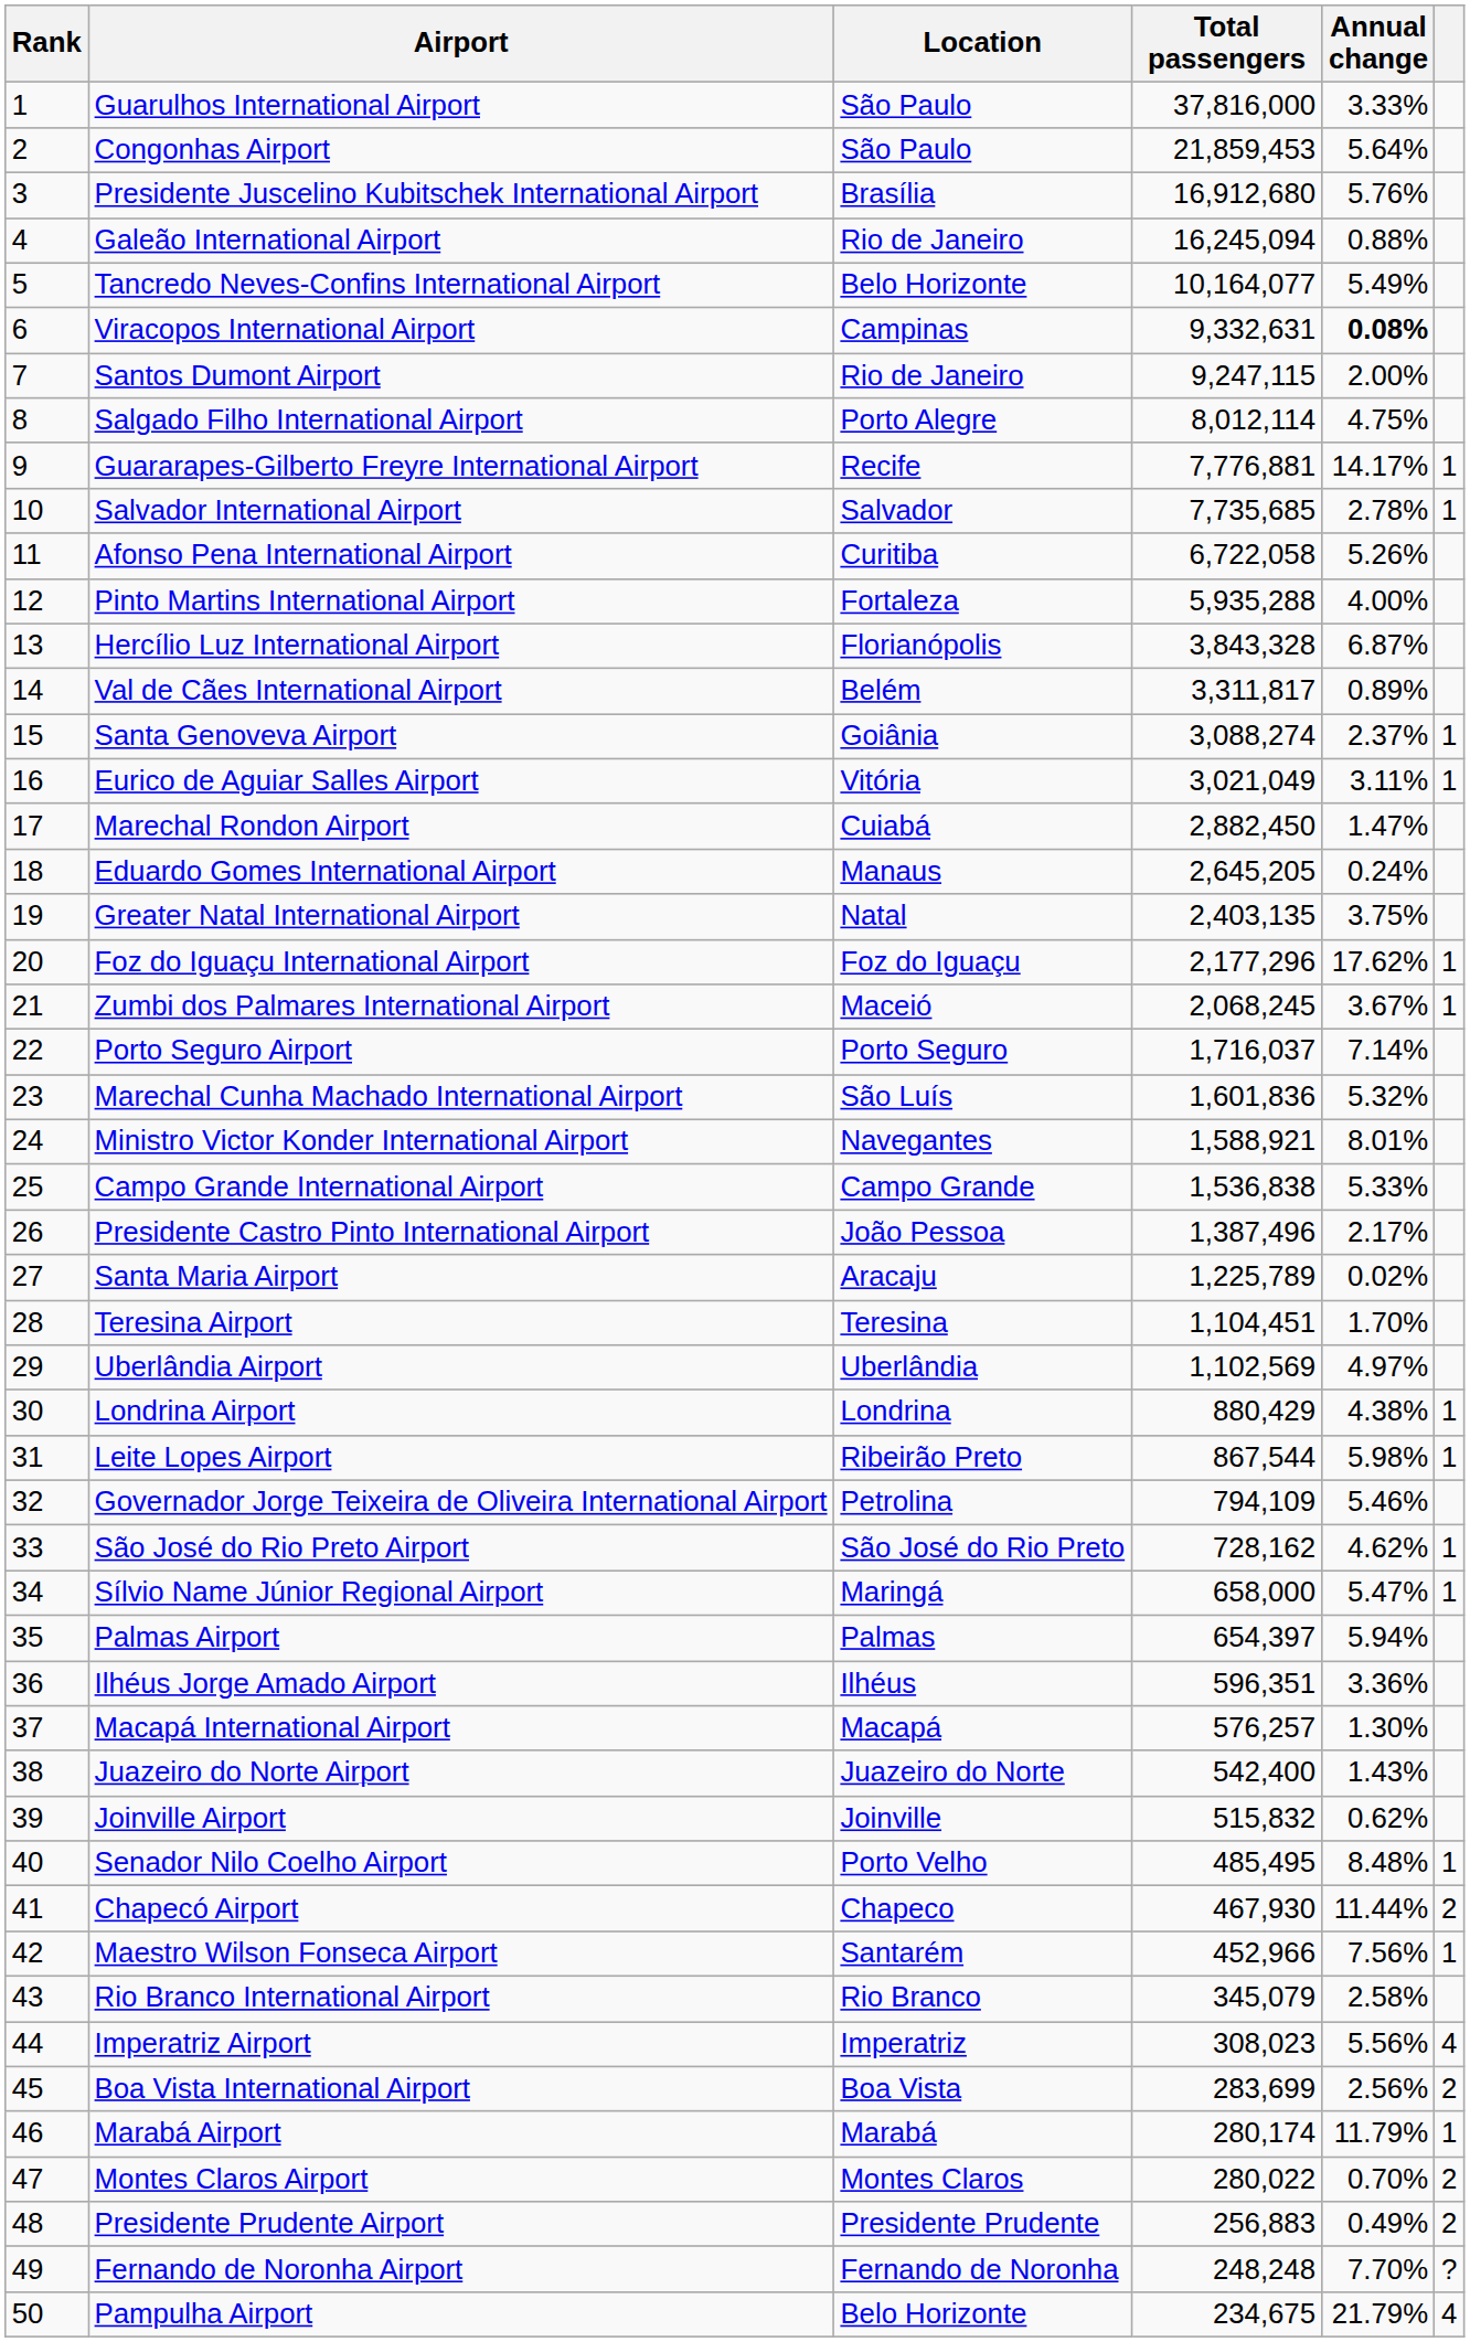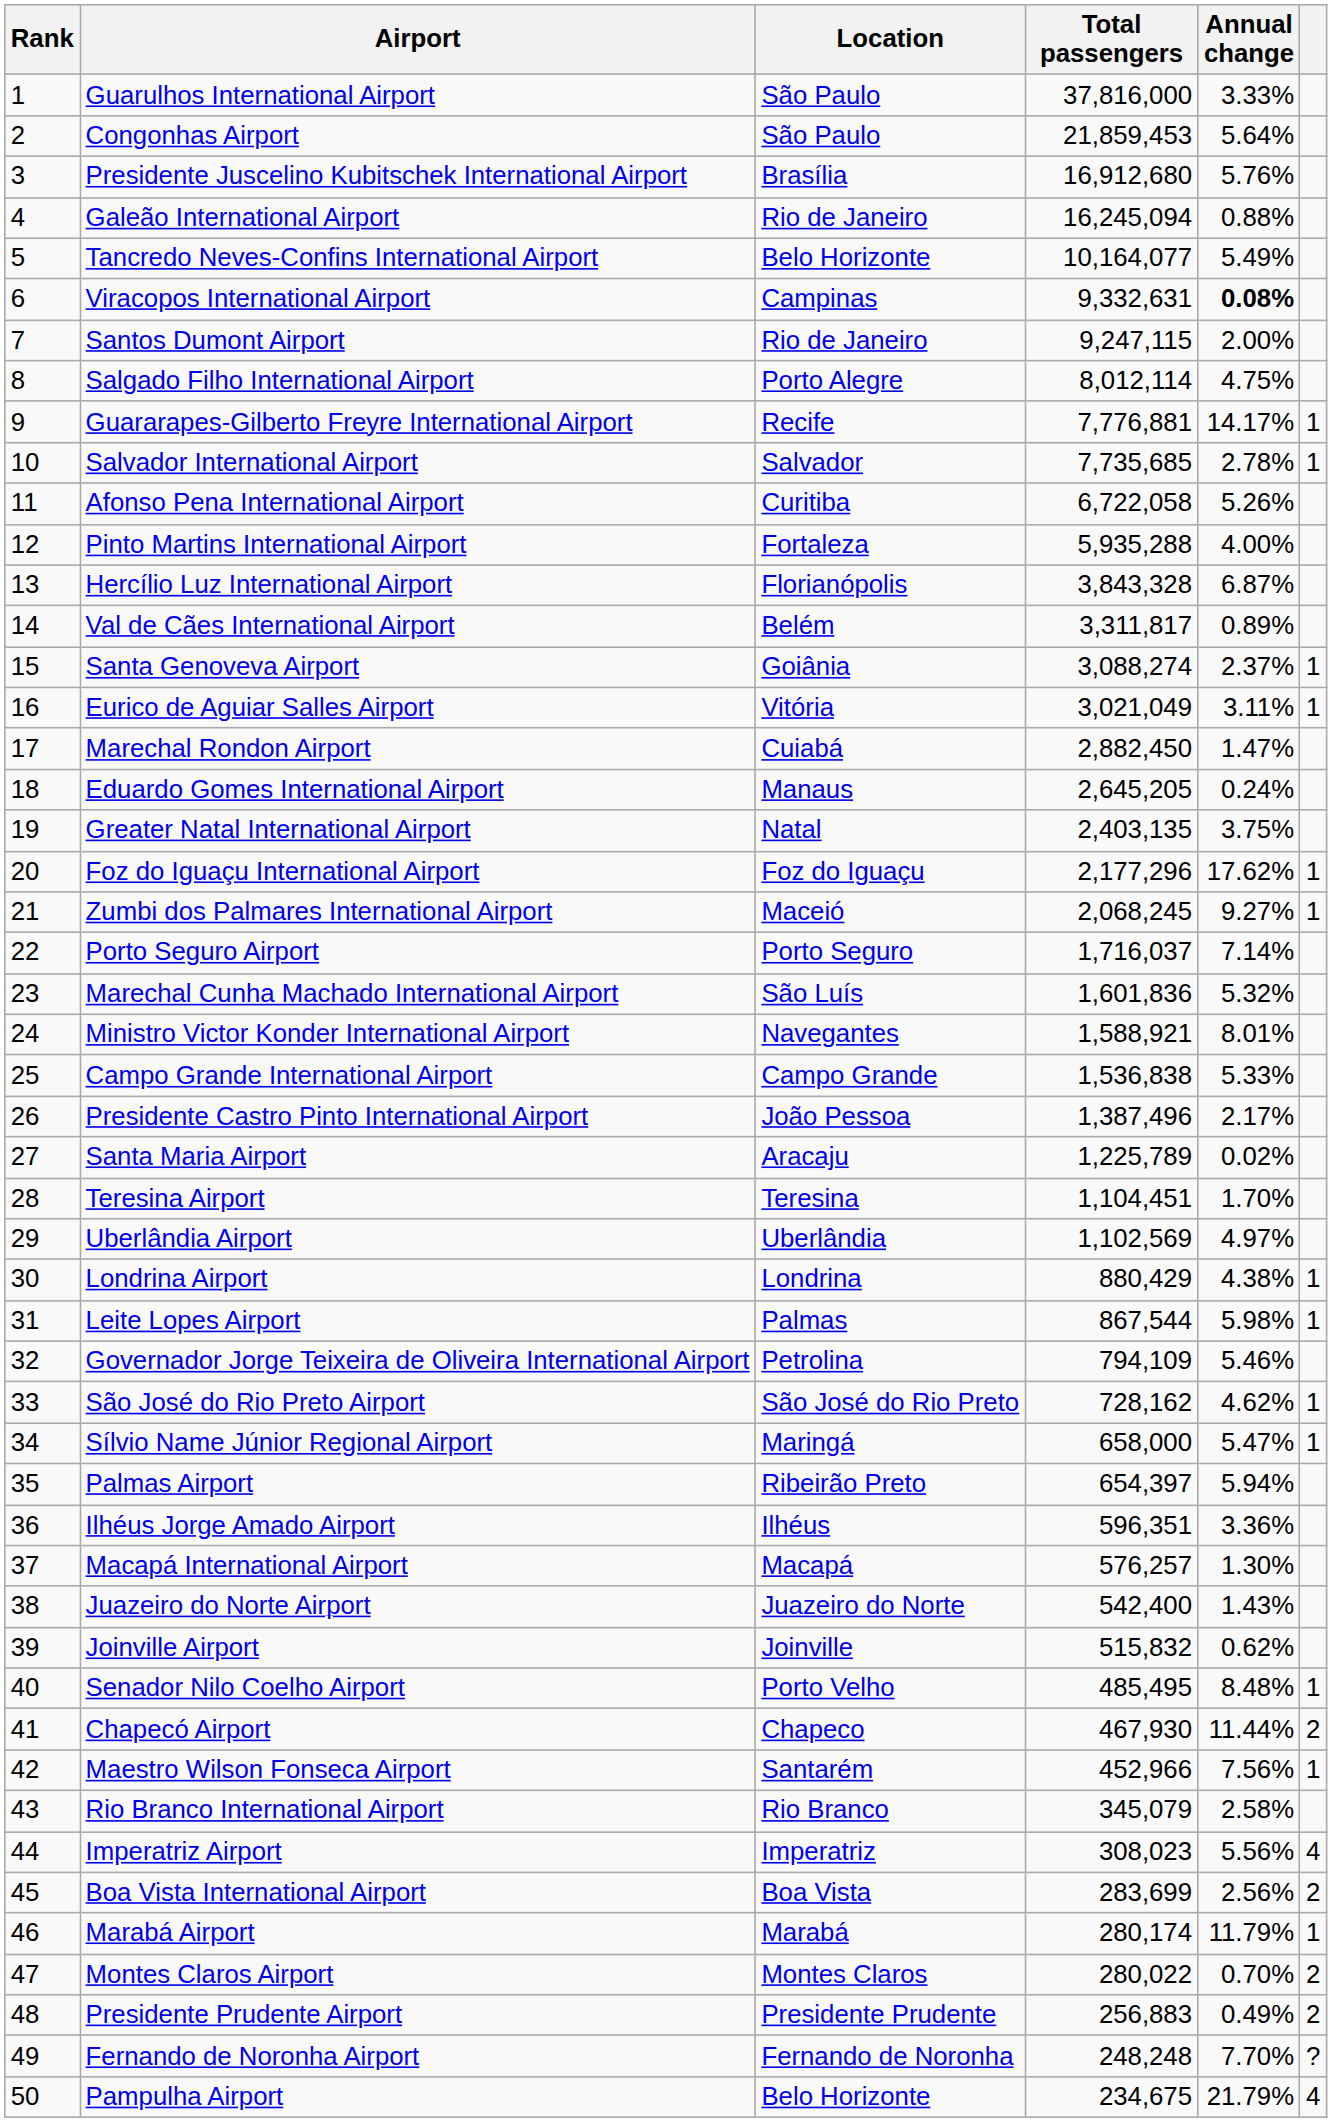 <table class="wikitable">
 <tr>
 <th>Rank</th>
 <th>Airport</th>
 <th>Location</th>
 <th style="width:100px">Total<br>passengers</th>
 <th>Annual<br>change</th>
 <th></th>
 </tr>
 <tr>
 <td>1</td>
 <td><a href='#'>Guarulhos International Airport</a></td>
 <td><a href='#'>São Paulo</a></td>
 <td align="right">37,816,000</td>
 <td align="right">3.33%</td>
 <td style="text-align:center;"></td>
 </tr>
 <tr>
 <td>2</td>
 <td><a href='#'>Congonhas Airport</a></td>
 <td><a href='#'>São Paulo</a></td>
 <td align="right">21,859,453</td>
 <td align="right">5.64%</td>
 <td style="text-align:center;"></td>
 </tr>
 <tr>
 <td>3</td>
 <td><a href='#'>Presidente Juscelino Kubitschek International Airport</a></td>
 <td><a href='#'>Brasília</a></td>
 <td align="right">16,912,680</td>
 <td align="right">5.76%</td>
 <td style="text-align:center;"></td>
 </tr>
 <tr>
 <td>4</td>
 <td><a href='#'>Galeão International Airport</a></td>
 <td><a href='#'>Rio de Janeiro</a></td>
 <td align="right">16,245,094</td>
 <td align="right">0.88%</td>
 <td style="text-align:center;"></td>
 </tr>
 <tr>
 <td>5</td>
 <td><a href='#'>Tancredo Neves-Confins International Airport</a></td>
 <td><a href='#'>Belo Horizonte</a></td>
 <td align="right">10,164,077</td>
 <td align="right">5.49%</td>
 <td style="text-align:center;"></td>
 </tr>
 <tr>
 <td>6</td>
 <td><a href='#'>Viracopos International Airport</a></td>
 <td><a href='#'>Campinas</a></td>
 <td align="right">9,332,631</td>
 <td align="right"><strong>0.08%</strong></td>
 <td style="text-align:center;"></td>
 </tr>
 <tr>
 <td>7</td>
 <td><a href='#'>Santos Dumont Airport</a></td>
 <td><a href='#'>Rio de Janeiro</a></td>
 <td align="right">9,247,115</td>
 <td align="right">2.00%</td>
 <td style="text-align:center;"></td>
 </tr>
 <tr>
 <td>8</td>
 <td><a href='#'>Salgado Filho International Airport</a></td>
 <td><a href='#'>Porto Alegre</a></td>
 <td align="right">8,012,114</td>
 <td align="right">4.75%</td>
 <td style="text-align:center;"></td>
 </tr>
 <tr>
 <td>9</td>
 <td><a href='#'>Guararapes-Gilberto Freyre International Airport</a></td>
 <td><a href='#'>Recife</a></td>
 <td align="right">7,776,881</td>
 <td align="right">14.17%</td>
 <td style="text-align:center;">1</td>
 </tr>
 <tr>
 <td>10</td>
 <td><a href='#'>Salvador International Airport</a></td>
 <td><a href='#'>Salvador</a></td>
 <td align="right">7,735,685</td>
 <td align="right">2.78%</td>
 <td style="text-align:center;">1</td>
 </tr>
 <tr>
 <td>11</td>
 <td><a href='#'>Afonso Pena International Airport</a></td>
 <td><a href='#'>Curitiba</a></td>
 <td align="right">6,722,058</td>
 <td align="right">5.26%</td>
 <td style="text-align:center;"></td>
 </tr>
 <tr>
 <td>12</td>
 <td><a href='#'>Pinto Martins International Airport</a></td>
 <td><a href='#'>Fortaleza</a></td>
 <td align="right">5,935,288</td>
 <td align="right">4.00%</td>
 <td style="text-align:center;"></td>
 </tr>
 <tr>
 <td>13</td>
 <td><a href='#'>Hercílio Luz International Airport</a></td>
 <td><a href='#'>Florianópolis</a></td>
 <td align="right">3,843,328</td>
 <td align="right">6.87%</td>
 <td style="text-align:center;"></td>
 </tr>
 <tr>
 <td>14</td>
 <td><a href='#'>Val de Cães International Airport</a></td>
 <td><a href='#'>Belém</a></td>
 <td align="right">3,311,817</td>
 <td align="right">0.89%</td>
 <td style="text-align:center;"></td>
 </tr>
 <tr>
 <td>15</td>
 <td><a href='#'>Santa Genoveva Airport</a></td>
 <td><a href='#'>Goiânia</a></td>
 <td align="right">3,088,274</td>
 <td align="right">2.37%</td>
 <td style="text-align:center;">1</td>
 </tr>
 <tr>
 <td>16</td>
 <td><a href='#'>Eurico de Aguiar Salles Airport</a></td>
 <td><a href='#'>Vitória</a></td>
 <td align="right">3,021,049</td>
 <td align="right">3.11%</td>
 <td style="text-align:center;">1</td>
 </tr>
 <tr>
 <td>17</td>
 <td><a href='#'>Marechal Rondon Airport</a></td>
 <td><a href='#'>Cuiabá</a></td>
 <td align="right">2,882,450</td>
 <td align="right">1.47%</td>
 <td style="text-align:center;"></td>
 </tr>
 <tr>
 <td>18</td>
 <td><a href='#'>Eduardo Gomes International Airport</a></td>
 <td><a href='#'>Manaus</a></td>
 <td align="right">2,645,205</td>
 <td align="right">0.24%</td>
 <td style="text-align:center;"></td>
 </tr>
 <tr>
 <td>19</td>
 <td><a href='#'>Greater Natal International Airport</a></td>
 <td><a href='#'>Natal</a></td>
 <td align="right">2,403,135</td>
 <td align="right">3.75%</td>
 <td style="text-align:center;"></td>
 </tr>
 <tr>
 <td>20</td>
 <td><a href='#'>Foz do Iguaçu International Airport</a></td>
 <td><a href='#'>Foz do Iguaçu</a></td>
 <td align="right">2,177,296</td>
 <td align="right">17.62%</td>
 <td style="text-align:center;">1</td>
 </tr>
 <tr>
 <td>21</td>
 <td><a href='#'>Zumbi dos Palmares International Airport</a></td>
 <td><a href='#'>Maceió</a></td>
 <td align="right">2,068,245</td>
-<td align="right">3.67%</td>
+<td align="right">9.27%</td>
 <td style="text-align:center;">1</td>
 </tr>
 <tr>
 <td>22</td>
 <td><a href='#'>Porto Seguro Airport</a></td>
 <td><a href='#'>Porto Seguro</a></td>
 <td align="right">1,716,037</td>
 <td align="right">7.14%</td>
 <td style="text-align:center;"></td>
 </tr>
 <tr>
 <td>23</td>
 <td><a href='#'>Marechal Cunha Machado International Airport</a></td>
 <td><a href='#'>São Luís</a></td>
 <td align="right">1,601,836</td>
 <td align="right">5.32%</td>
 <td style="text-align:center;"></td>
 </tr>
 <tr>
 <td>24</td>
 <td><a href='#'>Ministro Victor Konder International Airport</a></td>
 <td><a href='#'>Navegantes</a></td>
 <td align="right">1,588,921</td>
 <td align="right">8.01%</td>
 <td style="text-align:center;"></td>
 </tr>
 <tr>
 <td>25</td>
 <td><a href='#'>Campo Grande International Airport</a></td>
 <td><a href='#'>Campo Grande</a></td>
 <td align="right">1,536,838</td>
 <td align="right">5.33%</td>
 <td style="text-align:center;"></td>
 </tr>
 <tr>
 <td>26</td>
 <td><a href='#'>Presidente Castro Pinto International Airport</a></td>
 <td><a href='#'>João Pessoa</a></td>
 <td align="right">1,387,496</td>
 <td align="right">2.17%</td>
 <td style="text-align:center;"></td>
 </tr>
 <tr>
 <td>27</td>
 <td><a href='#'>Santa Maria Airport</a></td>
 <td><a href='#'>Aracaju</a></td>
 <td align="right">1,225,789</td>
 <td align="right">0.02%</td>
 <td style="text-align:center;"></td>
 </tr>
 <tr>
 <td>28</td>
 <td><a href='#'>Teresina Airport</a></td>
 <td><a href='#'>Teresina</a></td>
 <td align="right">1,104,451</td>
 <td align="right">1.70%</td>
 <td style="text-align:center;"></td>
 </tr>
 <tr>
 <td>29</td>
 <td><a href='#'>Uberlândia Airport</a></td>
 <td><a href='#'>Uberlândia</a></td>
 <td align="right">1,102,569</td>
 <td align="right">4.97%</td>
 <td style="text-align:center;"></td>
 </tr>
 <tr>
 <td>30</td>
 <td><a href='#'>Londrina Airport</a></td>
 <td><a href='#'>Londrina</a></td>
 <td align="right">880,429</td>
 <td align="right">4.38%</td>
 <td style="text-align:center;">1</td>
 </tr>
 <tr>
 <td>31</td>
 <td><a href='#'>Leite Lopes Airport</a></td>
-<td><a href='#'>Ribeirão Preto</a></td>
+<td><a href='#'>Palmas</a></td>
 <td align="right">867,544</td>
 <td align="right">5.98%</td>
 <td style="text-align:center;">1</td>
 </tr>
 <tr>
 <td>32</td>
 <td><a href='#'>Governador Jorge Teixeira de Oliveira International Airport</a></td>
 <td><a href='#'>Petrolina</a></td>
 <td align="right">794,109</td>
 <td align="right">5.46%</td>
 <td style="text-align:center;"></td>
 </tr>
 <tr>
 <td>33</td>
 <td><a href='#'>São José do Rio Preto Airport</a></td>
 <td><a href='#'>São José do Rio Preto</a></td>
 <td align="right">728,162</td>
 <td align="right">4.62%</td>
 <td style="text-align:center;">1</td>
 </tr>
 <tr>
 <td>34</td>
 <td><a href='#'>Sílvio Name Júnior Regional Airport</a></td>
 <td><a href='#'>Maringá</a></td>
 <td align="right">658,000</td>
 <td align="right">5.47%</td>
 <td style="text-align:center;">1</td>
 </tr>
 <tr>
 <td>35</td>
 <td><a href='#'>Palmas Airport</a></td>
-<td><a href='#'>Palmas</a></td>
+<td><a href='#'>Ribeirão Preto</a></td>
 <td align="right">654,397</td>
 <td align="right">5.94%</td>
 <td style="text-align:center;"></td>
 </tr>
 <tr>
 <td>36</td>
 <td><a href='#'>Ilhéus Jorge Amado Airport</a></td>
 <td><a href='#'>Ilhéus</a></td>
 <td align="right">596,351</td>
 <td align="right">3.36%</td>
 <td style="text-align:center;"></td>
 </tr>
 <tr>
 <td>37</td>
 <td><a href='#'>Macapá International Airport</a></td>
 <td><a href='#'>Macapá</a></td>
 <td align="right">576,257</td>
 <td align="right">1.30%</td>
 <td style="text-align:center;"></td>
 </tr>
 <tr>
 <td>38</td>
 <td><a href='#'>Juazeiro do Norte Airport</a></td>
 <td><a href='#'>Juazeiro do Norte</a></td>
 <td align="right">542,400</td>
 <td align="right">1.43%</td>
 <td style="text-align:center;"></td>
 </tr>
 <tr>
 <td>39</td>
 <td><a href='#'>Joinville Airport</a></td>
 <td><a href='#'>Joinville</a></td>
 <td align="right">515,832</td>
 <td align="right">0.62%</td>
 <td style="text-align:center;"></td>
 </tr>
 <tr>
 <td>40</td>
 <td><a href='#'>Senador Nilo Coelho Airport</a></td>
 <td><a href='#'>Porto Velho</a></td>
 <td align="right">485,495</td>
 <td align="right">8.48%</td>
 <td style="text-align:center;">1</td>
 </tr>
 <tr>
 <td>41</td>
 <td><a href='#'>Chapecó Airport</a></td>
 <td><a href='#'>Chapeco</a></td>
 <td align="right">467,930</td>
 <td align="right">11.44%</td>
 <td style="text-align:center;">2</td>
 </tr>
 <tr>
 <td>42</td>
 <td><a href='#'>Maestro Wilson Fonseca Airport</a></td>
 <td><a href='#'>Santarém</a></td>
 <td align="right">452,966</td>
 <td align="right">7.56%</td>
 <td style="text-align:center;">1</td>
 </tr>
 <tr>
 <td>43</td>
 <td><a href='#'>Rio Branco International Airport</a></td>
 <td><a href='#'>Rio Branco</a></td>
 <td align="right">345,079</td>
 <td align="right">2.58%</td>
 <td style="text-align:center;"></td>
 </tr>
 <tr>
 <td>44</td>
 <td><a href='#'>Imperatriz Airport</a></td>
 <td><a href='#'>Imperatriz</a></td>
 <td align="right">308,023</td>
 <td align="right">5.56%</td>
 <td style="text-align:center;">4</td>
 </tr>
 <tr>
 <td>45</td>
 <td><a href='#'>Boa Vista International Airport</a></td>
 <td><a href='#'>Boa Vista</a></td>
 <td align="right">283,699</td>
 <td align="right">2.56%</td>
 <td style="text-align:center;">2</td>
 </tr>
 <tr>
 <td>46</td>
 <td><a href='#'>Marabá Airport</a></td>
 <td><a href='#'>Marabá</a></td>
 <td align="right">280,174</td>
 <td align="right">11.79%</td>
 <td style="text-align:center;">1</td>
 </tr>
 <tr>
 <td>47</td>
 <td><a href='#'>Montes Claros Airport</a></td>
 <td><a href='#'>Montes Claros</a></td>
 <td align="right">280,022</td>
 <td align="right">0.70%</td>
 <td style="text-align:center;">2</td>
 </tr>
 <tr>
 <td>48</td>
 <td><a href='#'>Presidente Prudente Airport</a></td>
 <td><a href='#'>Presidente Prudente</a></td>
 <td align="right">256,883</td>
 <td align="right">0.49%</td>
 <td style="text-align:center;">2</td>
 </tr>
 <tr>
 <td>49</td>
 <td><a href='#'>Fernando de Noronha Airport</a></td>
 <td><a href='#'>Fernando de Noronha</a></td>
 <td align="right">248,248</td>
 <td align="right">7.70%</td>
 <td style="text-align:center;">?</td>
 </tr>
 <tr>
 <td>50</td>
 <td><a href='#'>Pampulha Airport</a></td>
 <td><a href='#'>Belo Horizonte</a></td>
 <td align="right">234,675</td>
 <td align="right">21.79%</td>
 <td style="text-align:center;">4</td>
 </tr>
 </table>
